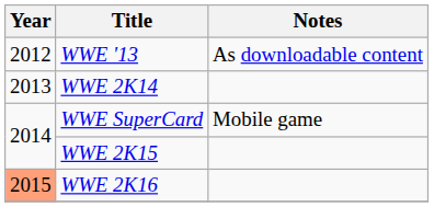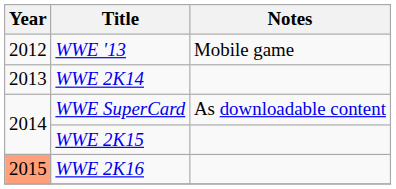 <table class="wikitable sortable">
 <tr>
 <th>Year</th>
 <th>Title</th>
 <th>Notes</th>
 </tr>
 <tr>
 <td>2012</td>
 <td><em><a href='#'>WWE '13</a></em></td>
-<td>As <a href='#'>downloadable content</a></td>
+<td>Mobile game</td>
 </tr>
 <tr>
 <td>2013</td>
 <td><em><a href='#'>WWE 2K14</a></em></td>
 <td></td>
 </tr>
 <tr>
 <td rowspan="2">2014</td>
 <td><em><a href='#'>WWE SuperCard</a></em></td>
-<td>Mobile game</td>
+<td>As <a href='#'>downloadable content</a></td>
 </tr>
 <tr>
 <td><em><a href='#'>WWE 2K15</a></em></td>
 <td></td>
 </tr>
 <tr>
 <td style="background: lightsalmon;">2015</td>
 <td><em><a href='#'>WWE 2K16</a></em></td>
 <td></td>
 </tr>
 <tr>
 </tr>
 </table>
